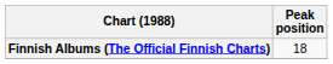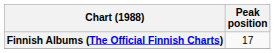 <table class="wikitable sortable plainrowheaders">
 <tr>
 <th>Chart (1988)</th>
 <th>Peak<br>position</th>
 </tr>
 <tr>
 <th scope="row">Finnish Albums (<a href='#'>The Official Finnish Charts</a>)</th>
-<td align="center">18</td>
+<td align="center">17</td>
 </tr>
 <tr>
 </tr>
 <tr>
 </tr>
 <tr>
 </tr>
 <tr>
 </tr>
 <tr>
 </tr>
 </table>
